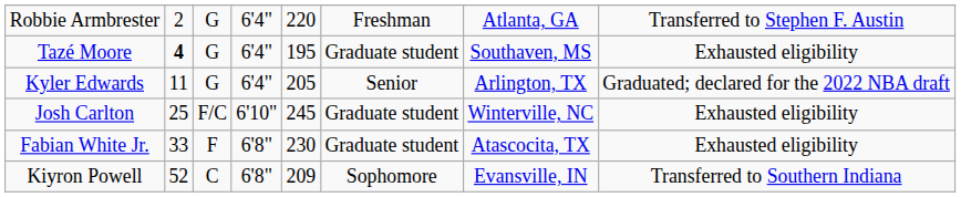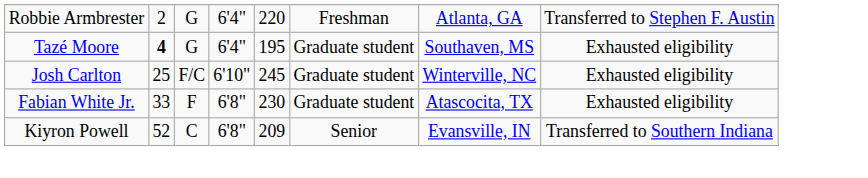 <table class="wikitable sortable" style="text-align: center">
 <tr align=center>
 </tr>
 <tr>
 <td>Robbie Armbrester</td>
 <td>2</td>
 <td>G</td>
 <td>6'4"</td>
 <td>220</td>
 <td>Freshman</td>
 <td><a href='#'>Atlanta, GA</a></td>
 <td>Transferred to <a href='#'>Stephen F. Austin</a></td>
 </tr>
 <tr>
 <td><a href='#'>Tazé Moore</a></td>
 <td><strong>4</strong></td>
 <td>G</td>
 <td>6'4"</td>
 <td>195</td>
 <td>Graduate student</td>
 <td><a href='#'>Southaven, MS</a></td>
 <td>Exhausted eligibility</td>
-</tr>
-<tr>
-<td><a href='#'>Kyler Edwards</a></td>
-<td>11</td>
-<td>G</td>
-<td>6'4"</td>
-<td>205</td>
-<td>Senior</td>
-<td><a href='#'>Arlington, TX</a></td>
-<td>Graduated; declared for the <a href='#'>2022 NBA draft</a></td>
 </tr>
 <tr>
 <td><a href='#'>Josh Carlton</a></td>
 <td>25</td>
 <td>F/C</td>
 <td>6'10"</td>
 <td>245</td>
 <td>Graduate student</td>
 <td><a href='#'>Winterville, NC</a></td>
 <td>Exhausted eligibility</td>
 </tr>
 <tr>
 <td><a href='#'>Fabian White Jr.</a></td>
 <td>33</td>
 <td>F</td>
 <td>6'8"</td>
 <td>230</td>
 <td>Graduate student</td>
 <td><a href='#'>Atascocita, TX</a></td>
 <td>Exhausted eligibility</td>
 </tr>
 <tr>
 <td>Kiyron Powell</td>
 <td>52</td>
 <td>C</td>
 <td>6'8"</td>
 <td>209</td>
-<td>Sophomore</td>
+<td>Senior</td>
 <td><a href='#'>Evansville, IN</a></td>
 <td>Transferred to <a href='#'>Southern Indiana</a></td>
 </tr>
 </table>
